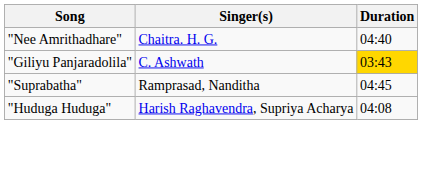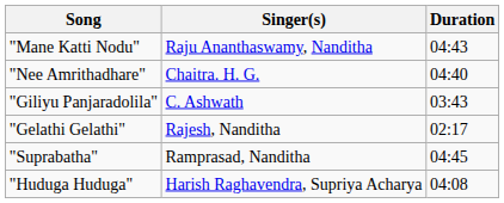 <table class="wikitable" style="font-size:95%;">
 <tr>
 <th>Song</th>
 <th>Singer(s)</th>
 <th>Duration</th>
+</tr>
+<tr>
+<td>"Mane Katti Nodu"</td>
+<td><a href='#'>Raju Ananthaswamy</a>, <a href='#'>Nanditha</a></td>
+<td>04:43</td>
 </tr>
 <tr>
 <td>"Nee Amrithadhare"</td>
 <td><a href='#'>Chaitra. H. G.</a></td>
 <td>04:40</td>
 </tr>
 <tr>
 <td>"Giliyu Panjaradolila"</td>
 <td><a href='#'>C. Ashwath</a></td>
-<td style="background: gold;">03:43</td>
+<td>03:43</td>
+</tr>
+<tr>
+<td>"Gelathi Gelathi"</td>
+<td><a href='#'>Rajesh</a>, Nanditha</td>
+<td>02:17</td>
 </tr>
 <tr>
 <td>"Suprabatha"</td>
 <td>Ramprasad, Nanditha</td>
 <td>04:45</td>
 </tr>
 <tr>
 <td>"Huduga Huduga"</td>
 <td><a href='#'>Harish Raghavendra</a>, Supriya Acharya</td>
 <td>04:08</td>
 </tr>
 </table>
